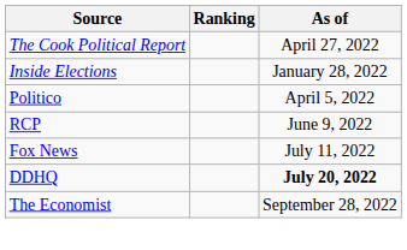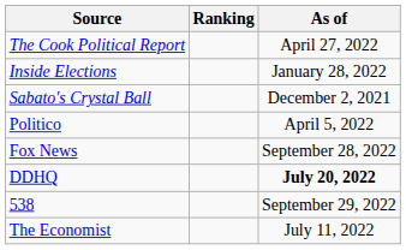 <table class="wikitable" style="text-align:center">
 <tr>
 <th>Source</th>
 <th>Ranking</th>
 <th>As of</th>
 </tr>
 <tr>
 <td align=left><em><a href='#'>The Cook Political Report</a></em></td>
 <td></td>
 <td>April 27, 2022</td>
 </tr>
 <tr>
 <td align=left><em><a href='#'>Inside Elections</a></em></td>
 <td></td>
 <td>January 28, 2022</td>
 </tr>
 <tr>
+<td align=left><em><a href='#'>Sabato's Crystal Ball</a></em></td>
+<td></td>
+<td>December 2, 2021</td>
+</tr>
+<tr>
 <td style="text-align:left;"><a href='#'>Politico</a></td>
 <td></td>
 <td>April 5, 2022</td>
 </tr>
 <tr>
-<td align="left"><a href='#'>RCP</a></td>
-<td></td>
-<td>June 9, 2022</td>
-</tr>
-<tr>
 <td align=left><a href='#'>Fox News</a></td>
 <td></td>
-<td>July 11, 2022</td>
+<td>September 28, 2022</td>
 </tr>
 <tr>
 <td align="left"><a href='#'>DDHQ</a></td>
 <td></td>
 <td><strong>July 20, 2022</strong></td>
 </tr>
 <tr>
+<td align="left"><a href='#'>538</a></td>
+<td></td>
+<td>September 29, 2022</td>
+</tr>
+<tr>
 <td align="left"><a href='#'>The Economist</a></td>
 <td></td>
-<td>September 28, 2022</td>
+<td>July 11, 2022</td>
 </tr>
 </table>
